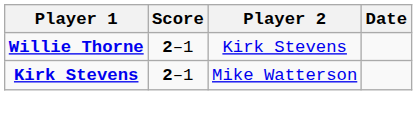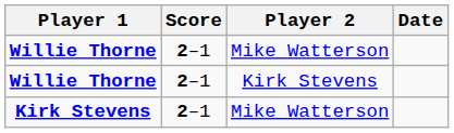 <table class="wikitable" style="text-align: center">
 <tr>
 <th>Player 1</th>
 <th>Score</th>
 <th>Player 2</th>
 <th>Date</th>
+</tr>
+<tr>
+<td> <strong><a href='#'>Willie Thorne</a></strong></td>
+<td><strong>2</strong>–1</td>
+<td> <a href='#'>Mike Watterson</a></td>
+<td></td>
 </tr>
 <tr>
 <td> <strong><a href='#'>Willie Thorne</a></strong></td>
 <td><strong>2</strong>–1</td>
 <td> <a href='#'>Kirk Stevens</a></td>
 <td></td>
 </tr>
 <tr>
 <td> <strong><a href='#'>Kirk Stevens</a></strong></td>
 <td><strong>2</strong>–1</td>
 <td> <a href='#'>Mike Watterson</a></td>
 <td></td>
 </tr>
 </table>
